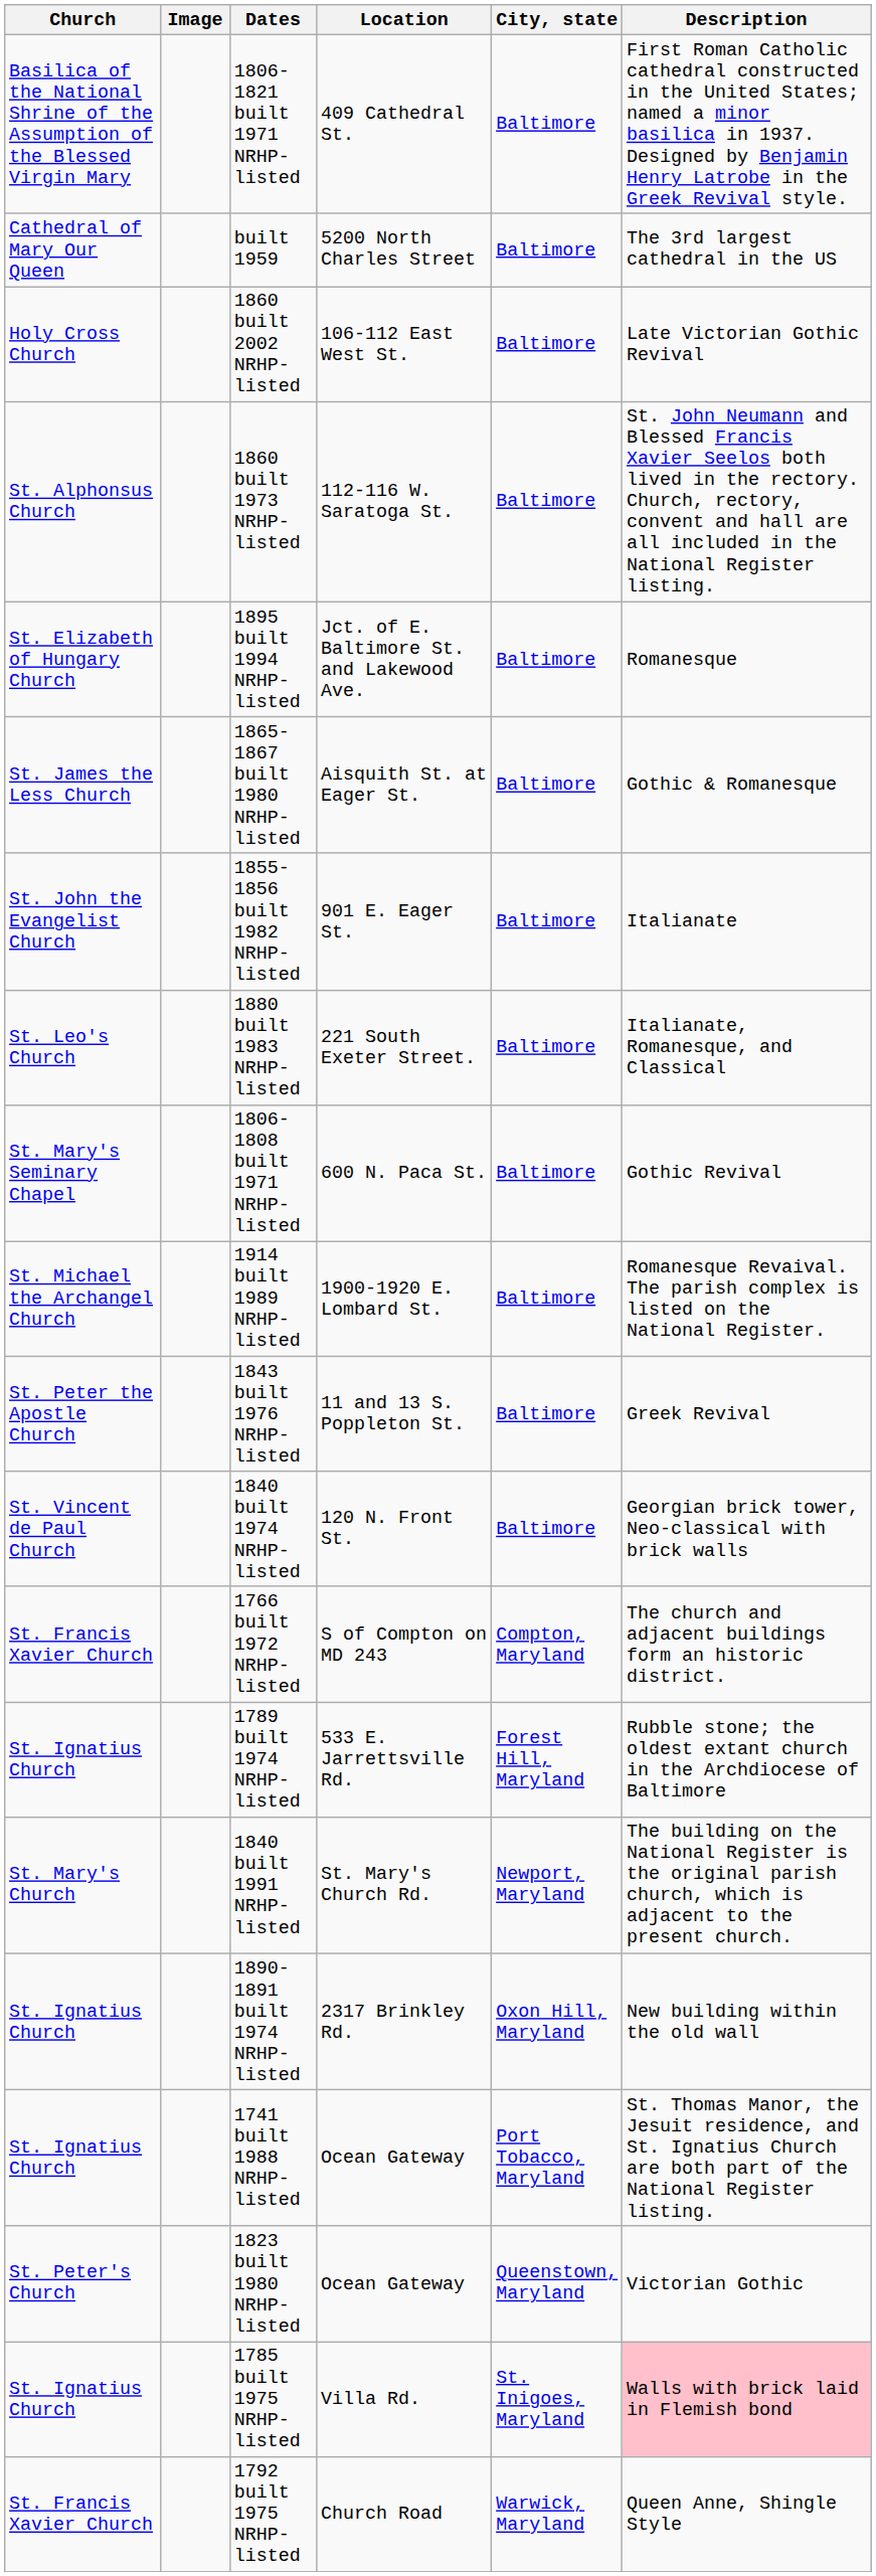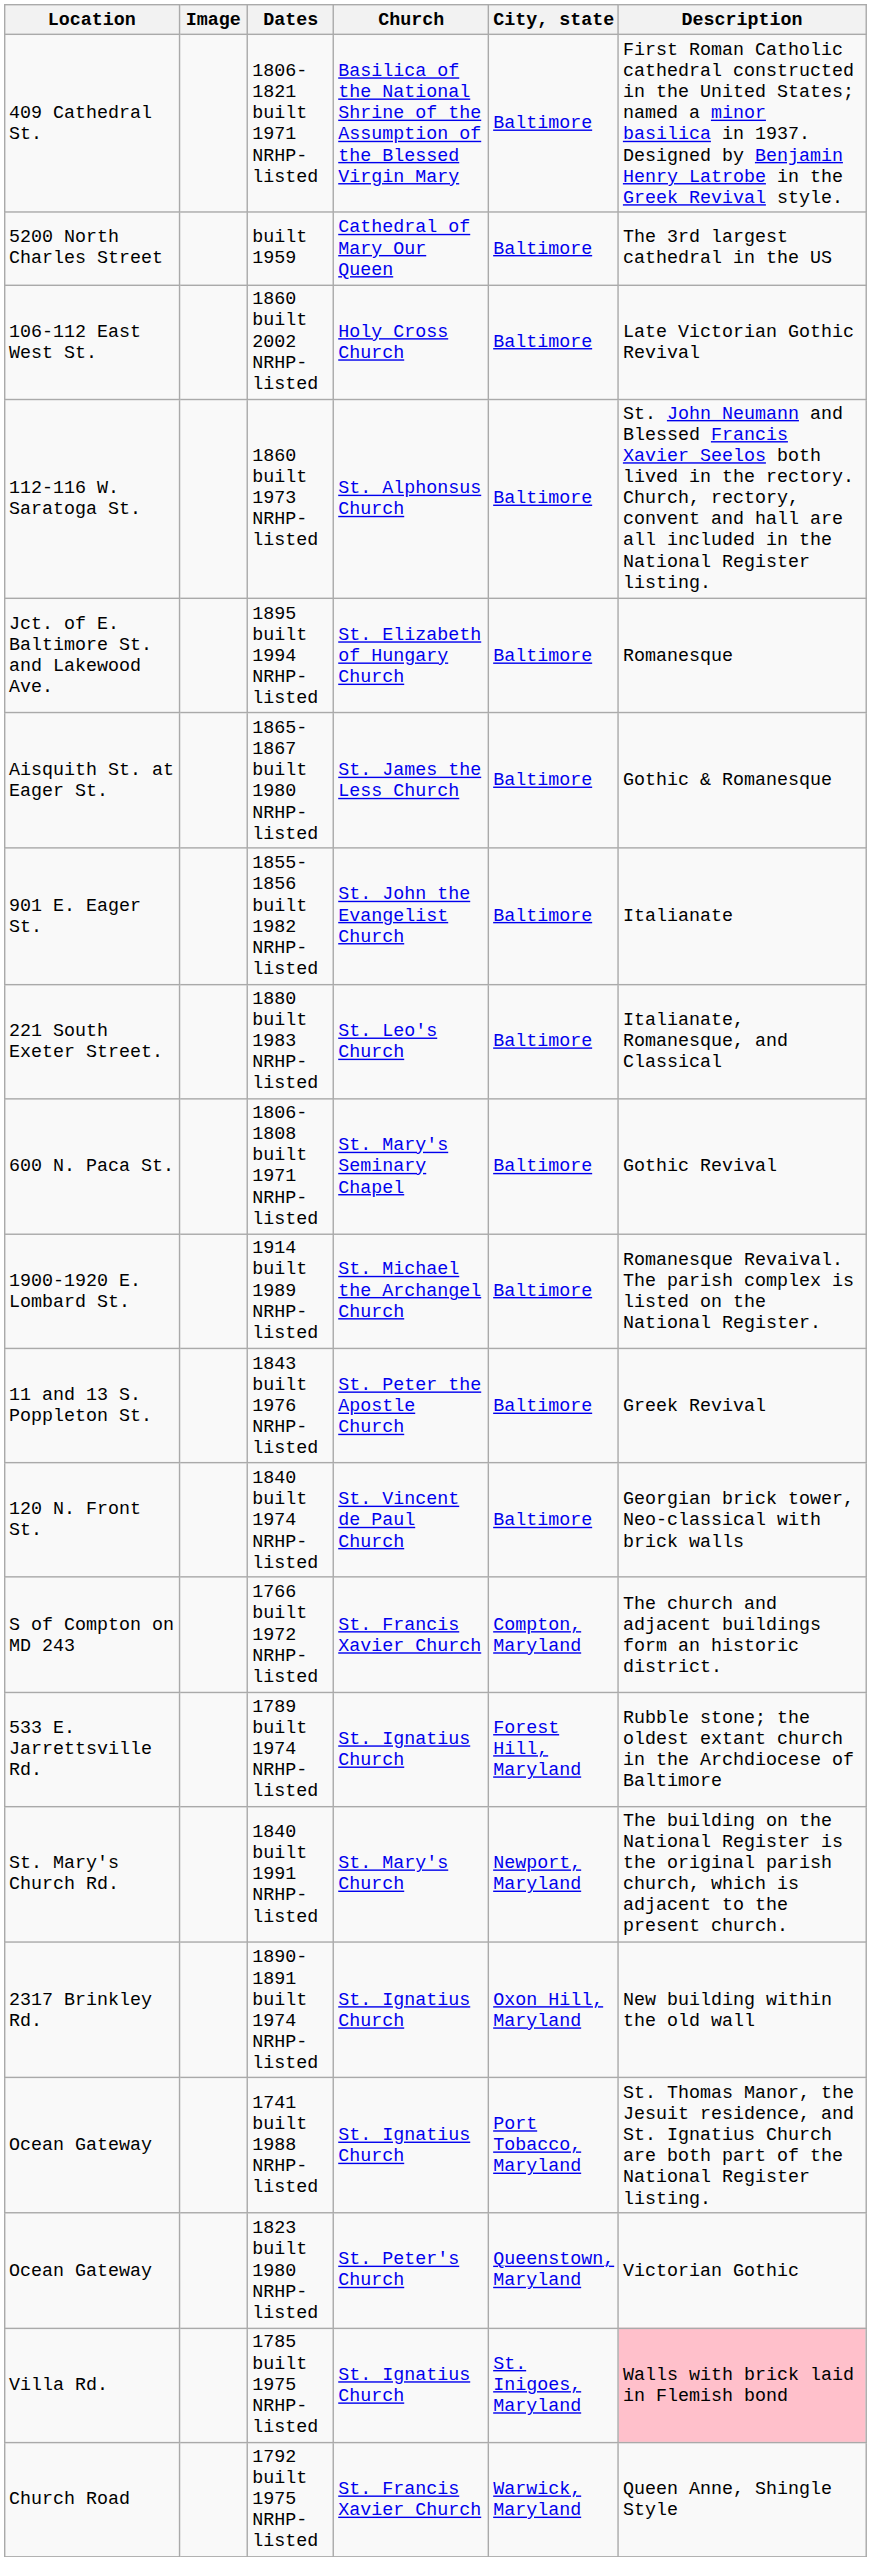 <table class="wikitable sortable" style="width:98%">
 <tr>
-<th width = 18%><strong>Church</strong></th>
+<th><strong>Location</strong></th>
 <th width = 8% class="unsortable"><strong>Image</strong></th>
 <th width = 10%><strong>Dates</strong></th>
-<th><strong>Location</strong></th>
+<th width = 18%><strong>Church</strong></th>
 <th width = 8%><strong>City, state</strong></th>
 <th class="unsortable"><strong>Description</strong></th>
 </tr>
 <tr>
-<td><a href='#'>Basilica of the National Shrine of the Assumption of the Blessed Virgin Mary</a></td>
+<td>409 Cathedral St.<br><small></small></td>
 <td></td>
 <td>1806-1821 built<br>1971 NRHP-listed</td>
-<td>409 Cathedral St.<br><small></small></td>
+<td><a href='#'>Basilica of the National Shrine of the Assumption of the Blessed Virgin Mary</a></td>
 <td><a href='#'>Baltimore</a></td>
 <td>First Roman Catholic cathedral constructed in the United States; named a <a href='#'>minor basilica</a> in 1937. Designed by <a href='#'>Benjamin Henry Latrobe</a> in the <a href='#'>Greek Revival</a> style.</td>
 </tr>
 <tr>
-<td><a href='#'>Cathedral of Mary Our Queen</a></td>
+<td>5200 North Charles Street</td>
 <td></td>
 <td>built 1959</td>
-<td>5200 North Charles Street</td>
+<td><a href='#'>Cathedral of Mary Our Queen</a></td>
 <td><a href='#'>Baltimore</a></td>
 <td>The 3rd largest cathedral in the US</td>
 </tr>
 <tr>
-<td><a href='#'>Holy Cross Church</a></td>
+<td>106-112 East West St.<br><small></small></td>
 <td></td>
 <td>1860 built<br>2002 NRHP-listed</td>
-<td>106-112 East West St.<br><small></small></td>
+<td><a href='#'>Holy Cross Church</a></td>
 <td><a href='#'>Baltimore</a></td>
 <td>Late Victorian Gothic Revival</td>
 </tr>
 <tr>
-<td><a href='#'>St. Alphonsus Church</a></td>
+<td>112-116 W. Saratoga St.<br><small></small></td>
 <td></td>
 <td>1860 built<br>1973 NRHP-listed</td>
-<td>112-116 W. Saratoga St.<br><small></small></td>
+<td><a href='#'>St. Alphonsus Church</a></td>
 <td><a href='#'>Baltimore</a></td>
 <td>St. <a href='#'>John Neumann</a> and Blessed <a href='#'>Francis Xavier Seelos</a> both lived in the rectory. Church, rectory, convent and hall are all included in the National Register listing.</td>
 </tr>
 <tr>
-<td><a href='#'>St. Elizabeth of Hungary Church</a></td>
+<td>Jct. of E. Baltimore St. and Lakewood Ave.<br><small></small></td>
 <td></td>
 <td>1895 built<br>1994 NRHP-listed</td>
-<td>Jct. of E. Baltimore St. and Lakewood Ave.<br><small></small></td>
+<td><a href='#'>St. Elizabeth of Hungary Church</a></td>
 <td><a href='#'>Baltimore</a></td>
 <td>Romanesque</td>
 </tr>
 <tr>
-<td><a href='#'>St. James the Less Church</a></td>
+<td>Aisquith St. at Eager St.<br><small></small></td>
 <td></td>
 <td>1865-1867 built<br>1980 NRHP-listed</td>
-<td>Aisquith St. at Eager St.<br><small></small></td>
+<td><a href='#'>St. James the Less Church</a></td>
 <td><a href='#'>Baltimore</a></td>
 <td>Gothic & Romanesque</td>
 </tr>
 <tr>
-<td><a href='#'>St. John the Evangelist Church</a></td>
+<td>901 E. Eager St.<br><small></small></td>
 <td></td>
 <td>1855-1856 built<br>1982 NRHP-listed</td>
-<td>901 E. Eager St.<br><small></small></td>
+<td><a href='#'>St. John the Evangelist Church</a></td>
 <td><a href='#'>Baltimore</a></td>
 <td>Italianate</td>
 </tr>
 <tr>
-<td><a href='#'>St. Leo's Church</a></td>
+<td>221 South Exeter Street.<br><small></small></td>
 <td></td>
 <td>1880 built<br>1983 NRHP-listed</td>
-<td>221 South Exeter Street.<br><small></small></td>
+<td><a href='#'>St. Leo's Church</a></td>
 <td><a href='#'>Baltimore</a></td>
 <td>Italianate, Romanesque, and Classical</td>
 </tr>
 <tr>
-<td><a href='#'>St. Mary's Seminary Chapel</a></td>
+<td>600 N. Paca St.<br><small></small></td>
 <td></td>
 <td>1806-1808 built<br>1971 NRHP-listed</td>
-<td>600 N. Paca St.<br><small></small></td>
+<td><a href='#'>St. Mary's Seminary Chapel</a></td>
 <td><a href='#'>Baltimore</a></td>
 <td>Gothic Revival</td>
 </tr>
 <tr>
-<td><a href='#'>St. Michael the Archangel Church</a></td>
+<td>1900-1920 E. Lombard St.<br><small></small></td>
 <td></td>
 <td>1914 built<br>1989 NRHP-listed</td>
-<td>1900-1920 E. Lombard St.<br><small></small></td>
+<td><a href='#'>St. Michael the Archangel Church</a></td>
 <td><a href='#'>Baltimore</a></td>
 <td>Romanesque Revaival. The parish complex is listed on the National Register.</td>
 </tr>
 <tr>
-<td><a href='#'>St. Peter the Apostle Church</a></td>
+<td>11 and 13 S. Poppleton St.<br><small></small></td>
 <td></td>
 <td>1843 built<br>1976 NRHP-listed</td>
-<td>11 and 13 S. Poppleton St.<br><small></small></td>
+<td><a href='#'>St. Peter the Apostle Church</a></td>
 <td><a href='#'>Baltimore</a></td>
 <td>Greek Revival</td>
 </tr>
 <tr>
-<td><a href='#'>St. Vincent de Paul Church</a></td>
+<td>120 N. Front St.<br><small></small></td>
 <td></td>
 <td>1840 built<br>1974 NRHP-listed</td>
-<td>120 N. Front St.<br><small></small></td>
+<td><a href='#'>St. Vincent de Paul Church</a></td>
 <td><a href='#'>Baltimore</a></td>
 <td>Georgian brick tower, Neo-classical with brick walls</td>
 </tr>
 <tr>
-<td><a href='#'>St. Francis Xavier Church</a></td>
+<td>S of Compton on MD 243<br><small></small></td>
 <td></td>
 <td>1766 built<br>1972 NRHP-listed</td>
-<td>S of Compton on MD 243<br><small></small></td>
+<td><a href='#'>St. Francis Xavier Church</a></td>
 <td><a href='#'>Compton, Maryland</a></td>
 <td>The church and adjacent buildings form an historic district.</td>
 </tr>
 <tr>
-<td><a href='#'>St. Ignatius Church</a></td>
+<td>533 E. Jarrettsville Rd.<br><small></small></td>
 <td></td>
 <td>1789 built<br>1974 NRHP-listed</td>
-<td>533 E. Jarrettsville Rd.<br><small></small></td>
+<td><a href='#'>St. Ignatius Church</a></td>
 <td><a href='#'>Forest Hill, Maryland</a></td>
 <td>Rubble stone; the oldest extant church in the Archdiocese of Baltimore</td>
 </tr>
 <tr>
-<td><a href='#'>St. Mary's Church</a></td>
+<td>St. Mary's Church Rd.<br><small></small></td>
 <td></td>
 <td>1840 built<br>1991 NRHP-listed</td>
-<td>St. Mary's Church Rd.<br><small></small></td>
+<td><a href='#'>St. Mary's Church</a></td>
 <td><a href='#'>Newport, Maryland</a></td>
 <td>The building on the National Register is the original parish church, which is adjacent to the present church.</td>
 </tr>
 <tr>
-<td><a href='#'>St. Ignatius Church</a></td>
+<td>2317 Brinkley Rd.<br><small></small></td>
 <td></td>
 <td>1890-1891 built<br>1974 NRHP-listed</td>
-<td>2317 Brinkley Rd.<br><small></small></td>
+<td><a href='#'>St. Ignatius Church</a></td>
 <td><a href='#'>Oxon Hill, Maryland</a></td>
 <td>New building within the old wall</td>
 </tr>
 <tr>
-<td><a href='#'>St. Ignatius Church</a></td>
+<td>Ocean Gateway<br><small></small></td>
 <td></td>
 <td>1741 built<br>1988 NRHP-listed</td>
-<td>Ocean Gateway<br><small></small></td>
+<td><a href='#'>St. Ignatius Church</a></td>
 <td><a href='#'>Port Tobacco, Maryland</a></td>
 <td>St. Thomas Manor, the Jesuit residence, and St. Ignatius Church are both part of the National Register listing.</td>
 </tr>
 <tr>
-<td><a href='#'>St. Peter's Church</a></td>
+<td>Ocean Gateway<br><small></small></td>
 <td></td>
 <td>1823 built<br>1980 NRHP-listed</td>
-<td>Ocean Gateway<br><small></small></td>
+<td><a href='#'>St. Peter's Church</a></td>
 <td><a href='#'>Queenstown, Maryland</a></td>
 <td>Victorian Gothic</td>
 </tr>
 <tr>
-<td><a href='#'>St. Ignatius Church</a></td>
+<td>Villa Rd.<br><small></small></td>
 <td></td>
 <td>1785 built<br>1975 NRHP-listed</td>
-<td>Villa Rd.<br><small></small></td>
+<td><a href='#'>St. Ignatius Church</a></td>
 <td><a href='#'>St. Inigoes, Maryland</a></td>
 <td style="background: pink;">Walls with brick laid in Flemish bond</td>
 </tr>
 <tr>
-<td><a href='#'>St. Francis Xavier Church</a></td>
+<td>Church Road<br><small></small></td>
 <td></td>
 <td>1792 built<br>1975 NRHP-listed</td>
-<td>Church Road<br><small></small></td>
+<td><a href='#'>St. Francis Xavier Church</a></td>
 <td><a href='#'>Warwick, Maryland</a></td>
 <td>Queen Anne, Shingle Style</td>
 </tr>
 </table>
